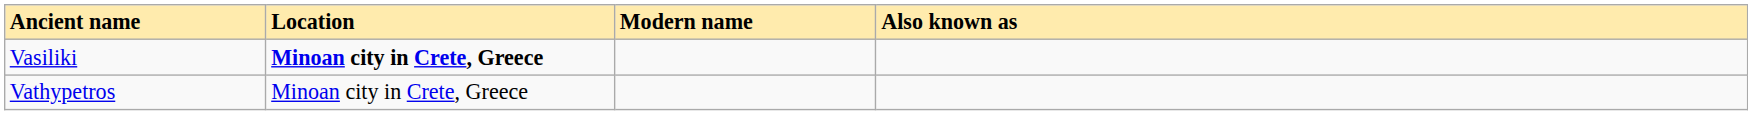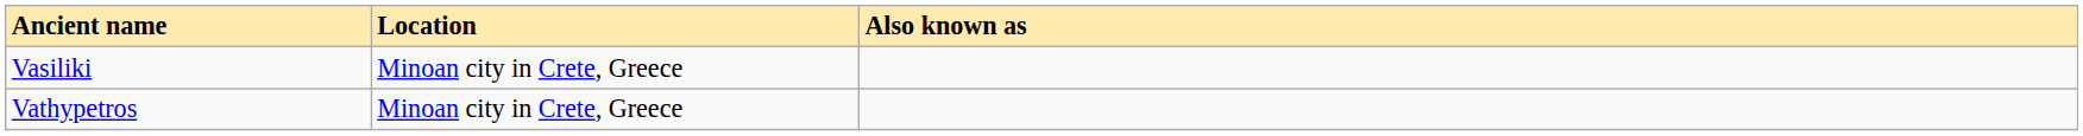 <table class="wikitable" width="100%">
 <tr>
 <td width="15%" bgcolor="#FFEBAD"><strong>Ancient name</strong></td>
 <td width="20%" bgcolor="#FFEBAD"><strong>Location</strong></td>
-<td width="15%" bgcolor="#FFEBAD"><strong>Modern name</strong></td>
 <td width="50%" bgcolor="#FFEBAD"><strong>Also known as</strong></td>
 </tr>
 <tr>
 <td><a href='#'>Vasiliki</a></td>
-<td><strong><a href='#'>Minoan</a> city in <a href='#'>Crete</a>, Greece</strong></td>
-<td></td>
+<td><a href='#'>Minoan</a> city in <a href='#'>Crete</a>, Greece</td>
 <td></td>
 </tr>
 <tr>
 <td><a href='#'>Vathypetros</a></td>
 <td><a href='#'>Minoan</a> city in <a href='#'>Crete</a>, Greece</td>
 <td></td>
-<td></td>
 </tr>
 </table>
